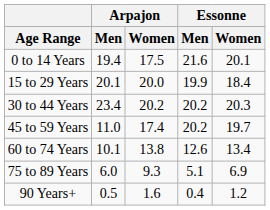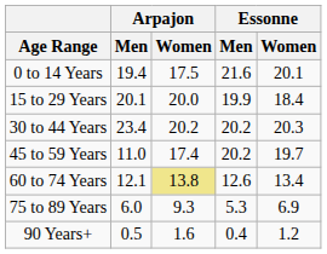 <table class="wikitable" style="text-align:center;">
 <tr>
 <th></th>
 <th colspan=2><strong>Arpajon</strong></th>
 <th colspan=2><strong>Essonne</strong></th>
 </tr>
 <tr>
 <th><strong>Age Range</strong></th>
 <th><strong>Men</strong></th>
 <th><strong>Women</strong></th>
 <th><strong>Men</strong></th>
 <th><strong>Women</strong></th>
 </tr>
 <tr>
 <td>0 to 14 Years</td>
 <td>19.4</td>
 <td>17.5</td>
 <td>21.6</td>
 <td>20.1</td>
 </tr>
 <tr>
 <td>15 to 29 Years</td>
 <td>20.1</td>
 <td>20.0</td>
 <td>19.9</td>
 <td>18.4</td>
 </tr>
 <tr>
 <td>30 to 44 Years</td>
 <td>23.4</td>
 <td>20.2</td>
 <td>20.2</td>
 <td>20.3</td>
 </tr>
 <tr>
 <td>45 to 59 Years</td>
 <td>11.0</td>
 <td>17.4</td>
 <td>20.2</td>
 <td>19.7</td>
 </tr>
 <tr>
 <td>60 to 74 Years</td>
-<td>10.1</td>
-<td>13.8</td>
+<td>12.1</td>
+<td style="background: khaki;">13.8</td>
 <td>12.6</td>
 <td>13.4</td>
 </tr>
 <tr>
 <td>75 to 89 Years</td>
 <td>6.0</td>
 <td>9.3</td>
-<td>5.1</td>
+<td>5.3</td>
 <td>6.9</td>
 </tr>
 <tr>
 <td>90 Years+</td>
 <td>0.5</td>
 <td>1.6</td>
 <td>0.4</td>
 <td>1.2</td>
 </tr>
 </table>
